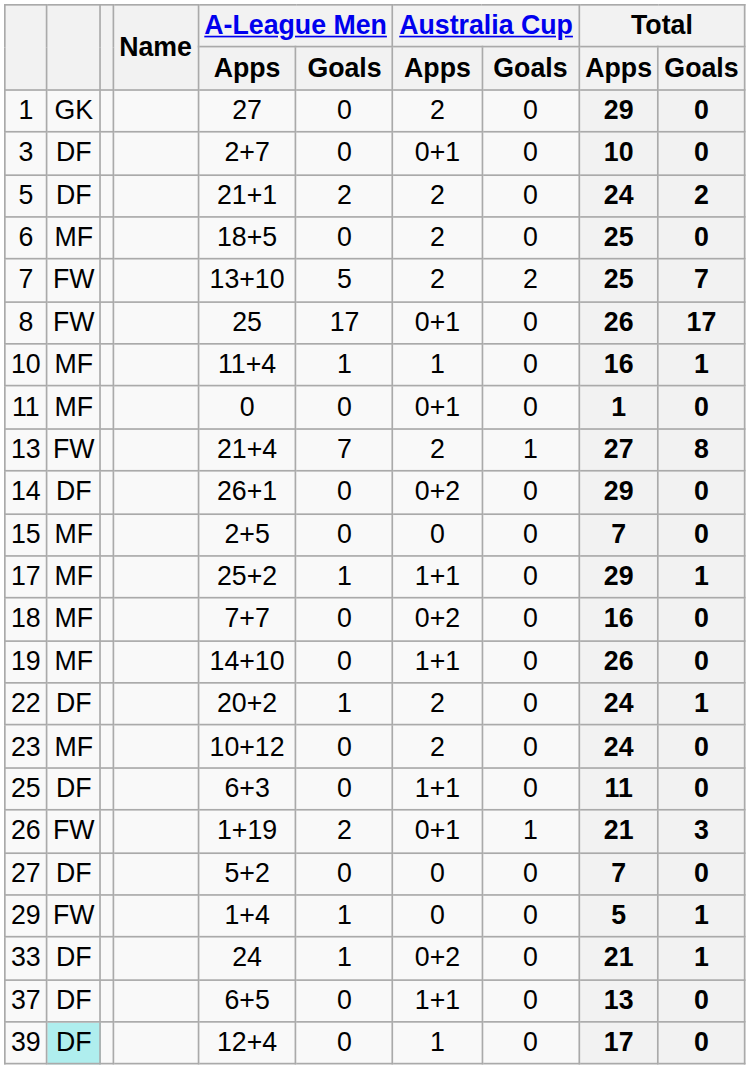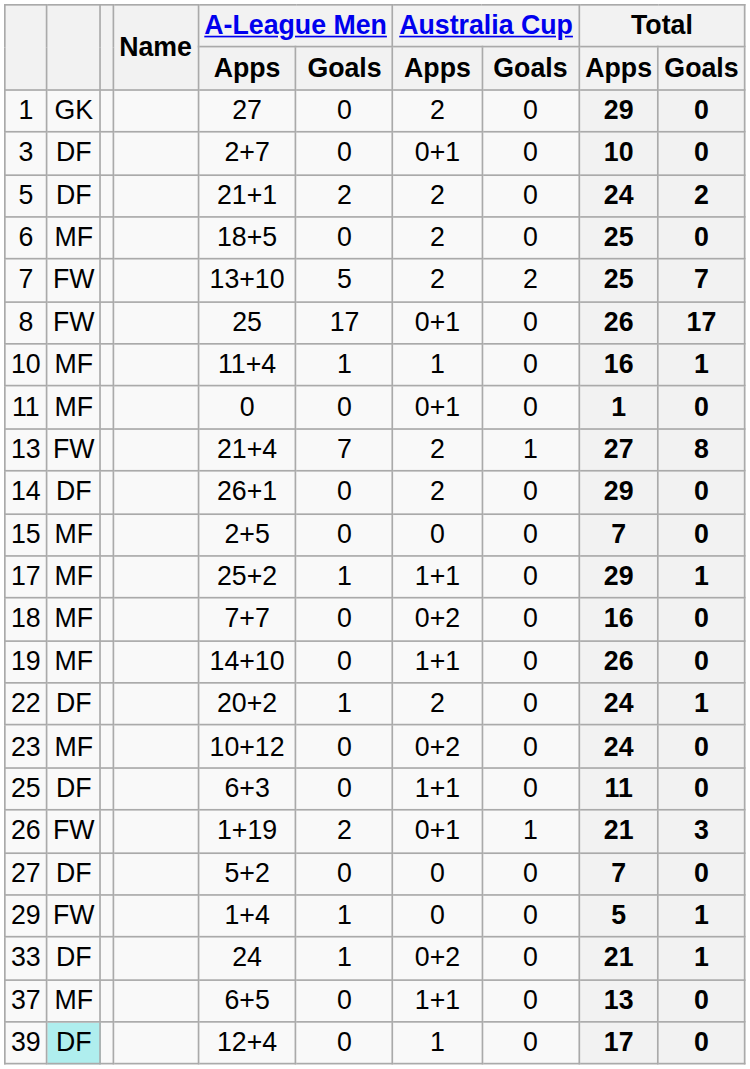 <table class="wikitable sortable" style="text-align:center;">
 <tr>
 <th rowspan="2"></th>
 <th rowspan="2"></th>
 <th rowspan="2"></th>
 <th rowspan="2">Name</th>
 <th colspan="2"><a href='#'>A-League Men</a></th>
 <th colspan="2"><a href='#'>Australia Cup</a></th>
 <th colspan="2">Total</th>
 </tr>
 <tr>
 <th>Apps</th>
 <th>Goals</th>
 <th>Apps</th>
 <th>Goals</th>
 <th>Apps</th>
 <th>Goals</th>
 </tr>
 <tr>
 <td>1</td>
 <td>GK</td>
 <td></td>
 <td align="left"><br></td>
 <td>27</td>
 <td>0<br></td>
 <td>2</td>
 <td>0<br></td>
 <th>29</th>
 <th>0</th>
 </tr>
 <tr>
 <td>3</td>
 <td>DF</td>
 <td></td>
 <td align="left"><br></td>
 <td>2+7</td>
 <td>0<br></td>
 <td>0+1</td>
 <td>0<br></td>
 <th>10</th>
 <th>0</th>
 </tr>
 <tr>
 <td>5</td>
 <td>DF</td>
 <td></td>
 <td align="left"><br></td>
 <td>21+1</td>
 <td>2<br></td>
 <td>2</td>
 <td>0<br></td>
 <th>24</th>
 <th>2</th>
 </tr>
 <tr>
 <td>6</td>
 <td>MF</td>
 <td></td>
 <td align="left"><br></td>
 <td>18+5</td>
 <td>0<br></td>
 <td>2</td>
 <td>0<br></td>
 <th>25</th>
 <th>0</th>
 </tr>
 <tr>
 <td>7</td>
 <td>FW</td>
 <td></td>
 <td align="left"><br></td>
 <td>13+10</td>
 <td>5<br></td>
 <td>2</td>
 <td>2<br></td>
 <th>25</th>
 <th>7</th>
 </tr>
 <tr>
 <td>8</td>
 <td>FW</td>
 <td></td>
 <td align="left"><br></td>
 <td>25</td>
 <td>17<br></td>
 <td>0+1</td>
 <td>0<br></td>
 <th>26</th>
 <th>17</th>
 </tr>
 <tr>
 <td>10</td>
 <td>MF</td>
 <td></td>
 <td align="left"><br></td>
 <td>11+4</td>
 <td>1<br></td>
 <td>1</td>
 <td>0<br></td>
 <th>16</th>
 <th>1</th>
 </tr>
 <tr>
 <td>11</td>
 <td>MF</td>
 <td></td>
 <td align="left"><br></td>
 <td>0</td>
 <td>0<br></td>
 <td>0+1</td>
 <td>0<br></td>
 <th>1</th>
 <th>0</th>
 </tr>
 <tr>
 <td>13</td>
 <td>FW</td>
 <td></td>
 <td align="left"><br></td>
 <td>21+4</td>
 <td>7<br></td>
 <td>2</td>
 <td>1<br></td>
 <th>27</th>
 <th>8</th>
 </tr>
 <tr>
 <td>14</td>
 <td>DF</td>
 <td></td>
 <td align="left"><br></td>
 <td>26+1</td>
 <td>0<br></td>
-<td>0+2</td>
+<td>2</td>
 <td>0<br></td>
 <th>29</th>
 <th>0</th>
 </tr>
 <tr>
 <td>15</td>
 <td>MF</td>
 <td></td>
 <td align="left"><br></td>
 <td>2+5</td>
 <td>0<br></td>
 <td>0</td>
 <td>0<br></td>
 <th>7</th>
 <th>0</th>
 </tr>
 <tr>
 <td>17</td>
 <td>MF</td>
 <td></td>
 <td align="left"><br></td>
 <td>25+2</td>
 <td>1<br></td>
 <td>1+1</td>
 <td>0<br></td>
 <th>29</th>
 <th>1</th>
 </tr>
 <tr>
 <td>18</td>
 <td>MF</td>
 <td></td>
 <td align="left"><br></td>
 <td>7+7</td>
 <td>0<br></td>
 <td>0+2</td>
 <td>0<br></td>
 <th>16</th>
 <th>0</th>
 </tr>
 <tr>
 <td>19</td>
 <td>MF</td>
 <td></td>
 <td align="left"><br></td>
 <td>14+10</td>
 <td>0<br></td>
 <td>1+1</td>
 <td>0<br></td>
 <th>26</th>
 <th>0</th>
 </tr>
 <tr>
 <td>22</td>
 <td>DF</td>
 <td></td>
 <td align="left"><br></td>
 <td>20+2</td>
 <td>1<br></td>
 <td>2</td>
 <td>0<br></td>
 <th>24</th>
 <th>1</th>
 </tr>
 <tr>
 <td>23</td>
 <td>MF</td>
 <td></td>
 <td align="left"><br></td>
 <td>10+12</td>
 <td>0<br></td>
-<td>2</td>
+<td>0+2</td>
 <td>0<br></td>
 <th>24</th>
 <th>0</th>
 </tr>
 <tr>
 <td>25</td>
 <td>DF</td>
 <td></td>
 <td align="left"><br></td>
 <td>6+3</td>
 <td>0<br></td>
 <td>1+1</td>
 <td>0<br></td>
 <th>11</th>
 <th>0</th>
 </tr>
 <tr>
 <td>26</td>
 <td>FW</td>
 <td></td>
 <td align="left"><br></td>
 <td>1+19</td>
 <td>2<br></td>
 <td>0+1</td>
 <td>1<br></td>
 <th>21</th>
 <th>3</th>
 </tr>
 <tr>
 <td>27</td>
 <td>DF</td>
 <td></td>
 <td align="left"><br></td>
 <td>5+2</td>
 <td>0<br></td>
 <td>0</td>
 <td>0<br></td>
 <th>7</th>
 <th>0</th>
 </tr>
 <tr>
 <td>29</td>
 <td>FW</td>
 <td></td>
 <td align="left"><br></td>
 <td>1+4</td>
 <td>1<br></td>
 <td>0</td>
 <td>0<br></td>
 <th>5</th>
 <th>1</th>
 </tr>
 <tr>
 <td>33</td>
 <td>DF</td>
 <td></td>
 <td align="left"><br></td>
 <td>24</td>
 <td>1<br></td>
 <td>0+2</td>
 <td>0<br></td>
 <th>21</th>
 <th>1</th>
 </tr>
 <tr>
 <td>37</td>
-<td>DF</td>
+<td>MF</td>
 <td></td>
 <td align="left"><br></td>
 <td>6+5</td>
 <td>0<br></td>
 <td>1+1</td>
 <td>0<br></td>
 <th>13</th>
 <th>0</th>
 </tr>
 <tr>
 <td>39</td>
 <td style="background: paleturquoise;">DF</td>
 <td></td>
 <td align="left"><br></td>
 <td>12+4</td>
 <td>0<br></td>
 <td>1</td>
 <td>0<br></td>
 <th>17</th>
 <th>0</th>
 </tr>
 </table>
